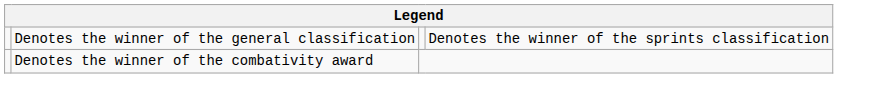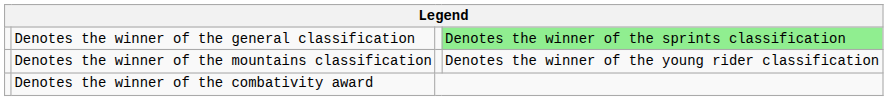 <table class="wikitable">
 <tr>
 <th colspan="4">Legend</th>
 </tr>
 <tr>
 <td></td>
 <td>Denotes the winner of the general classification</td>
 <td></td>
-<td>Denotes the winner of the sprints classification</td>
+<td style="background: lightgreen;">Denotes the winner of the sprints classification</td>
+</tr>
+<tr>
+<td></td>
+<td>Denotes the winner of the mountains classification</td>
+<td></td>
+<td>Denotes the winner of the young rider classification</td>
 </tr>
 <tr>
 <td></td>
 <td>Denotes the winner of the combativity award</td>
 </tr>
 </table>
